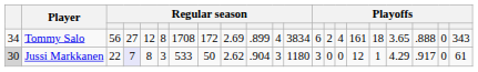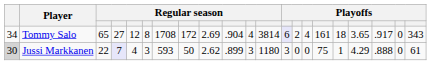 <table class="wikitable plainrowheaders" style="text-align:center;">
 <tr>
 <th scope="col" rowspan="2"></th>
 <th scope="col" rowspan="2">Player</th>
 <th scope=colgroup colspan=10>Regular season</th>
 <th scope=colgroup colspan=9>Playoffs</th>
 </tr>
 <tr>
 <th scope="col"></th>
 <th scope="col"></th>
 <th scope="col"></th>
 <th scope="col"></th>
 <th scope="col"></th>
 <th scope="col"></th>
 <th scope="col"></th>
 <th scope="col"></th>
 <th scope="col"></th>
 <th scope="col"></th>
 <th scope="col"></th>
 <th scope="col"></th>
 <th scope="col"></th>
 <th scope="col"></th>
 <th scope="col"></th>
 <th scope="col"></th>
 <th scope="col"></th>
 <th scope="col"></th>
 <th scope="col"></th>
 </tr>
 <tr>
 <td scope="row">34</td>
 <td align="left"><a href='#'>Tommy Salo</a></td>
-<td>56</td>
+<td>65</td>
 <td>27</td>
 <td>12</td>
 <td>8</td>
 <td>1708</td>
 <td>172</td>
 <td>2.69</td>
-<td>.899</td>
+<td>.904</td>
 <td>4</td>
-<td>3834</td>
-<td>6</td>
+<td>3814</td>
+<td style="background: lavender;">6</td>
 <td>2</td>
 <td>4</td>
 <td>161</td>
 <td>18</td>
 <td>3.65</td>
-<td>.888</td>
+<td>.917</td>
 <td>0</td>
 <td>343</td>
 </tr>
 <tr>
 <td scope="row" style="background: lightgrey;">30</td>
 <td align="left"><a href='#'>Jussi Markkanen</a></td>
 <td>22</td>
 <td style="background: lavender;">7</td>
-<td>8</td>
+<td>4</td>
 <td>3</td>
-<td>533</td>
+<td>593</td>
 <td>50</td>
 <td>2.62</td>
-<td>.904</td>
+<td>.899</td>
 <td>3</td>
 <td>1180</td>
 <td>3</td>
 <td>0</td>
 <td>0</td>
-<td>12</td>
+<td>75</td>
 <td>1</td>
 <td>4.29</td>
-<td>.917</td>
+<td>.888</td>
 <td>0</td>
 <td>61</td>
 </tr>
 </table>
